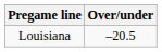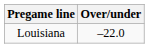 <table class="wikitable" style="margin-right: auto; margin-right: auto; border: none;">
 <tr align="center">
 <th style=>Pregame line</th>
 <th style=>Over/under</th>
 </tr>
 <tr align="center">
 <td>Louisiana</td>
-<td>–20.5</td>
+<td>–22.0</td>
 </tr>
 </table>
